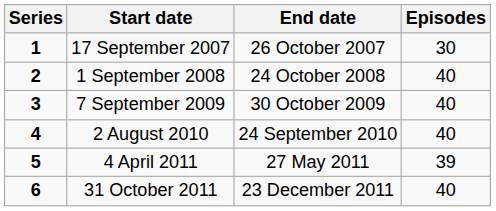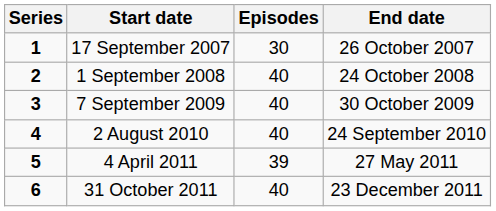 <table class="wikitable" style="text-align:center;">
 <tr>
 <th>Series</th>
 <th>Start date</th>
+<th>Episodes</th>
 <th>End date</th>
-<th>Episodes</th>
 </tr>
 <tr>
 <td><strong>1</strong></td>
 <td>17 September 2007</td>
+<td>30</td>
 <td>26 October 2007</td>
-<td>30</td>
 </tr>
 <tr>
 <td><strong>2</strong></td>
 <td>1 September 2008</td>
+<td>40</td>
 <td>24 October 2008</td>
-<td>40</td>
 </tr>
 <tr>
 <td><strong>3</strong></td>
 <td>7 September 2009</td>
+<td>40</td>
 <td>30 October 2009</td>
-<td>40</td>
 </tr>
 <tr>
 <td><strong>4</strong></td>
 <td>2 August 2010</td>
+<td>40</td>
 <td>24 September 2010</td>
-<td>40</td>
 </tr>
 <tr>
 <td><strong>5</strong></td>
 <td>4 April 2011</td>
+<td>39</td>
 <td>27 May 2011</td>
-<td>39</td>
 </tr>
 <tr>
 <td><strong>6</strong></td>
 <td>31 October 2011</td>
+<td>40</td>
 <td>23 December 2011</td>
-<td>40</td>
 </tr>
 </table>
